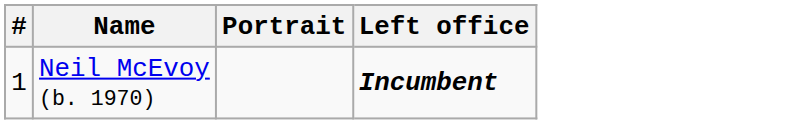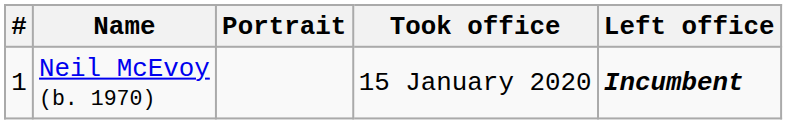 <table class="wikitable">
 <tr>
 <th>#</th>
 <th>Name</th>
 <th>Portrait</th>
+<th>Took office</th>
 <th>Left office</th>
 </tr>
 <tr>
 <td>1</td>
 <td><a href='#'>Neil McEvoy</a><br><small>(b. 1970)</small></td>
 <td></td>
+<td>15 January 2020</td>
 <td><strong><em>Incumbent</em></strong></td>
 </tr>
 </table>
